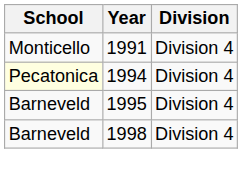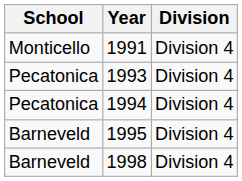 <table class="wikitable">
 <tr>
 <th>School</th>
 <th>Year</th>
 <th>Division</th>
 </tr>
 <tr>
 <td>Monticello</td>
 <td>1991</td>
 <td>Division 4</td>
 </tr>
 <tr>
-<td style="background: lightyellow;">Pecatonica</td>
+<td>Pecatonica</td>
+<td>1993</td>
+<td>Division 4</td>
+</tr>
+<tr>
+<td>Pecatonica</td>
 <td>1994</td>
 <td>Division 4</td>
 </tr>
 <tr>
 <td>Barneveld</td>
 <td>1995</td>
 <td>Division 4</td>
 </tr>
 <tr>
 <td>Barneveld</td>
 <td>1998</td>
 <td>Division 4</td>
 </tr>
 </table>
